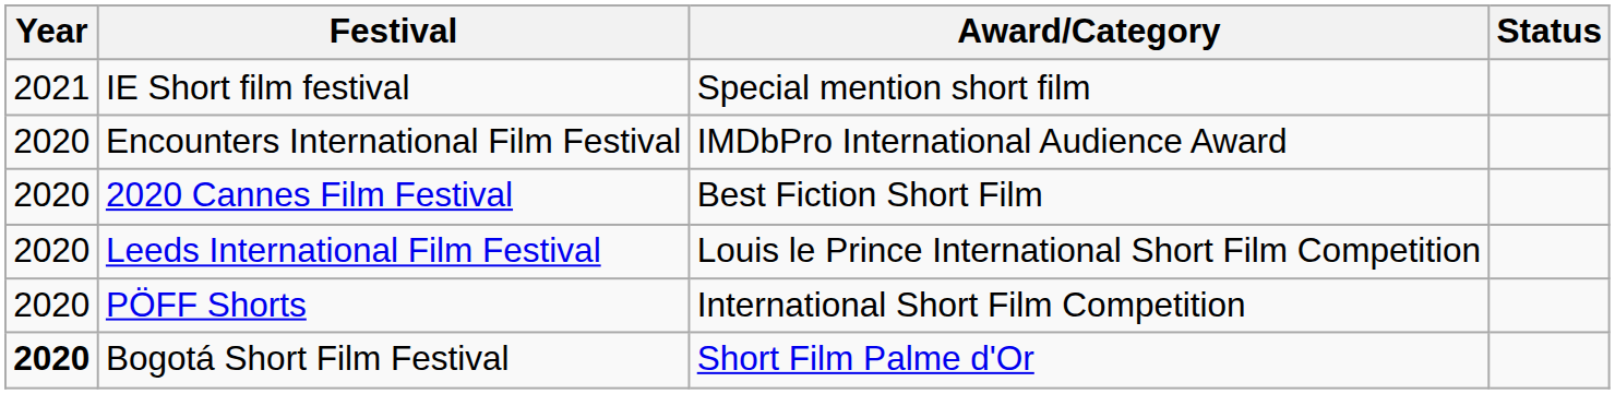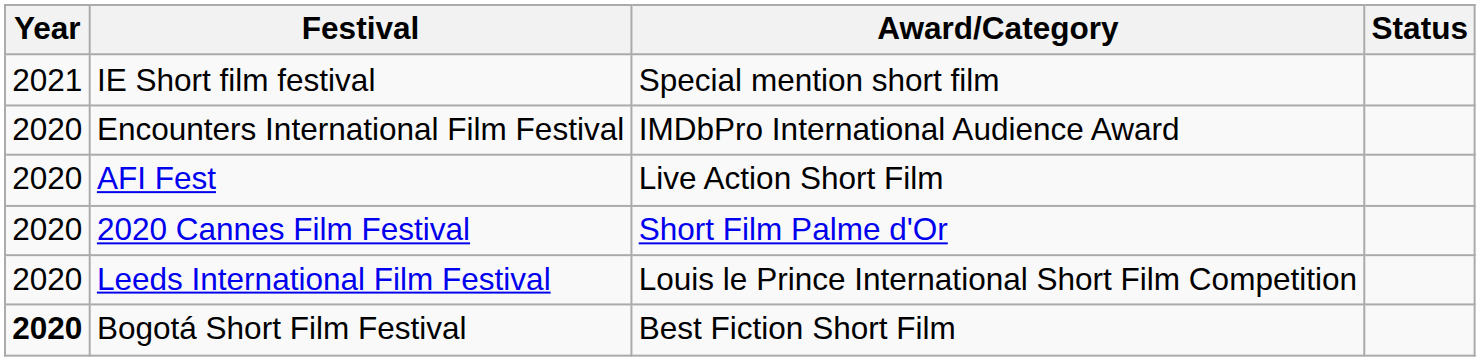 <table class="wikitable">
 <tr>
 <th>Year</th>
 <th>Festival</th>
 <th>Award/Category</th>
 <th>Status</th>
 </tr>
 <tr>
 <td>2021</td>
 <td>IE Short film festival</td>
 <td>Special mention short film</td>
 <td></td>
 </tr>
 <tr>
 <td>2020</td>
 <td>Encounters International Film Festival</td>
 <td>IMDbPro International Audience Award</td>
 <td></td>
 </tr>
 <tr>
 <td>2020</td>
+<td><a href='#'>AFI Fest</a></td>
+<td>Live Action Short Film</td>
+<td></td>
+</tr>
+<tr>
+<td>2020</td>
 <td><a href='#'>2020 Cannes Film Festival</a></td>
-<td>Best Fiction Short Film</td>
+<td><a href='#'>Short Film Palme d'Or</a></td>
 <td></td>
 </tr>
 <tr>
 <td>2020</td>
 <td><a href='#'>Leeds International Film Festival</a></td>
 <td>Louis le Prince International Short Film Competition</td>
 <td></td>
 </tr>
 <tr>
-<td>2020</td>
-<td><a href='#'>PÖFF Shorts</a></td>
-<td>International Short Film Competition</td>
-<td></td>
-</tr>
-<tr>
 <td><strong>2020</strong></td>
 <td>Bogotá Short Film Festival</td>
-<td><a href='#'>Short Film Palme d'Or</a></td>
+<td>Best Fiction Short Film</td>
 <td></td>
 </tr>
 </table>
